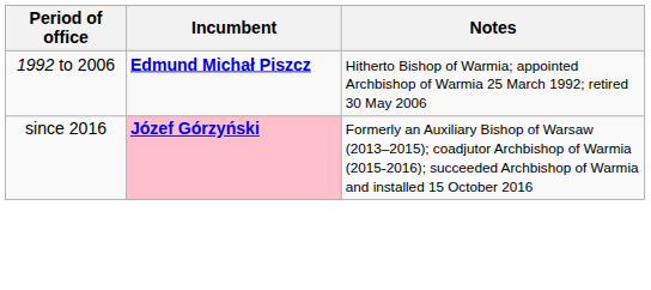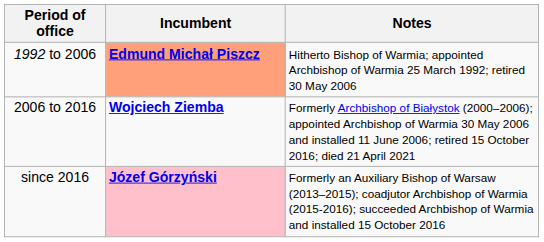 <table class="wikitable">
 <tr>
 <th width="18%">Period of office</th>
 <th width="32%">Incumbent</th>
 <th width="45%">Notes</th>
 </tr>
 <tr valign=top>
 <td align=center><em>1992</em> to 2006</td>
-<td><strong><a href='#'>Edmund Michał Piszcz</a></strong></td>
+<td style="background: lightsalmon;"><strong><a href='#'>Edmund Michał Piszcz</a></strong></td>
 <td><small>Hitherto Bishop of Warmia; appointed Archbishop of Warmia 25 March 1992; retired 30 May 2006</small></td>
+</tr>
+<tr valign=top>
+<td align=center>2006 to 2016</td>
+<td><strong><a href='#'>Wojciech Ziemba</a></strong></td>
+<td><small>Formerly <a href='#'>Archbishop of Białystok</a> (2000–2006); appointed Archbishop of Warmia 30 May 2006 and installed 11 June 2006; retired 15 October 2016; died 21 April 2021</small></td>
 </tr>
 <tr valign=top>
 <td align=center>since 2016</td>
 <td style="background: pink;"><strong><a href='#'>Józef Górzyński</a></strong></td>
 <td><small>Formerly an Auxiliary Bishop of Warsaw (2013–2015); coadjutor Archbishop of Warmia (2015-2016); succeeded Archbishop of Warmia and installed 15 October 2016</small></td>
 </tr>
 </table>
